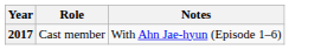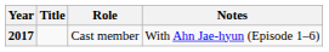 <table class="wikitable plainrowheaders">
 <tr>
 <th scope="col">Year</th>
+<th scope="col">Title</th>
 <th scope="col">Role</th>
 <th scope="col">Notes</th>
 </tr>
 <tr>
 <th scope="row">2017</th>
+<td></td>
 <td>Cast member</td>
 <td>With <a href='#'>Ahn Jae-hyun</a> (Episode 1–6)</td>
 </tr>
 </table>
